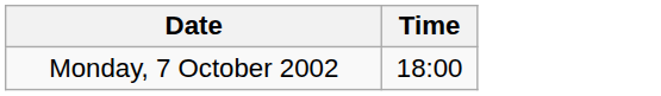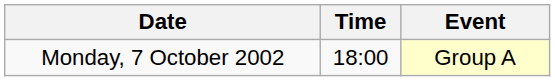 <table class = "wikitable" style="text-align:center;">
 <tr>
 <th width=220>Date</th>
 <th width=50>Time</th>
+<th width=100>Event</th>
 </tr>
 <tr>
 <td>Monday, 7 October 2002</td>
 <td>18:00</td>
+<td bgcolor=ffffcc>Group A</td>
 </tr>
 </table>
